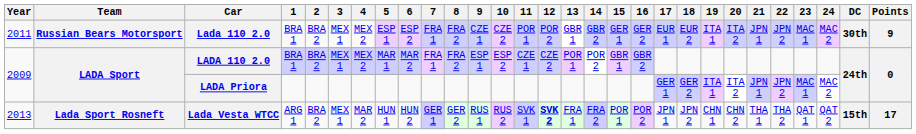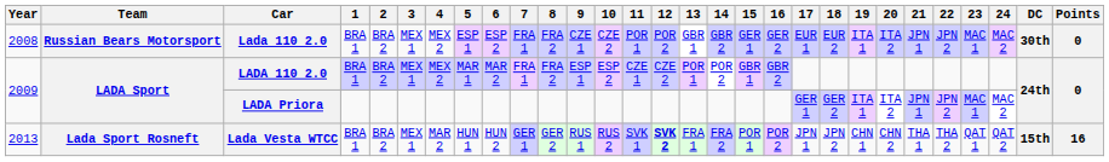 <table class="wikitable" style="text-align:center; font-size:85%">
 <tr>
 <th>Year</th>
 <th>Team</th>
 <th>Car</th>
 <th>1</th>
 <th>2</th>
 <th>3</th>
 <th>4</th>
 <th>5</th>
 <th>6</th>
 <th>7</th>
 <th>8</th>
 <th>9</th>
 <th>10</th>
 <th>11</th>
 <th>12</th>
 <th>13</th>
 <th>14</th>
 <th>15</th>
 <th>16</th>
 <th>17</th>
 <th>18</th>
 <th>19</th>
 <th>20</th>
 <th>21</th>
 <th>22</th>
 <th>23</th>
 <th>24</th>
 <th>DC</th>
 <th>Points</th>
 </tr>
 <tr>
-<td><a href='#'>2011</a></td>
+<td><a href='#'>2008</a></td>
 <th nowrap><a href='#'>Russian Bears Motorsport</a></th>
 <th nowrap><a href='#'>Lada 110 2.0</a></th>
 <td><a href='#'>BRA<br>1</a></td>
 <td><a href='#'>BRA<br>2</a></td>
 <td><a href='#'>MEX<br>1</a></td>
 <td><a href='#'>MEX<br>2</a></td>
 <td style="background:#EFCFFF;"><a href='#'>ESP<br>1</a><br></td>
 <td style="background:#EFCFFF;"><a href='#'>ESP<br>2</a><br></td>
 <td style="background:#CFCFFF;"><a href='#'>FRA<br>1</a><br></td>
 <td style="background:#CFCFFF;"><a href='#'>FRA<br>2</a><br></td>
 <td style="background:#CFCFFF;"><a href='#'>CZE<br>1</a><br></td>
 <td style="background:#EFCFFF;"><a href='#'>CZE<br>2</a><br></td>
 <td style="background:#CFCFFF;"><a href='#'>POR<br>1</a><br></td>
 <td style="background:#CFCFFF;"><a href='#'>POR<br>2</a><br></td>
 <td style="background:#FFFFFF;"><a href='#'>GBR<br>1</a><br></td>
 <td style="background:#CFCFFF;"><a href='#'>GBR<br>2</a><br></td>
 <td style="background:#CFCFFF;"><a href='#'>GER<br>1</a><br> </td>
 <td style="background:#CFCFFF;"><a href='#'>GER<br>2</a><br></td>
 <td style="background:#CFCFFF;"><a href='#'>EUR<br>1</a><br></td>
 <td style="background:#CFCFFF;"><a href='#'>EUR<br>2</a><br></td>
 <td style="background:#EFCFFF;"><a href='#'>ITA<br>1</a><br></td>
 <td style="background:#CFCFFF;"><a href='#'>ITA<br>2</a><br></td>
 <td style="background:#CFCFFF;"><a href='#'>JPN<br>1</a><br></td>
 <td style="background:#CFCFFF;"><a href='#'>JPN<br>2</a><br></td>
 <td style="background:#CFCFFF;"><a href='#'>MAC<br>1</a><br></td>
 <td style="background:#EFCFFF;"><a href='#'>MAC<br>2</a><br></td>
 <th>30th</th>
-<th>9</th>
+<th>0</th>
 </tr>
 <tr>
 <td rowspan=2><a href='#'>2009</a></td>
 <th rowspan=2 nowrap><a href='#'>LADA Sport</a></th>
 <th nowrap><a href='#'>LADA 110 2.0</a></th>
 <td style="background:#CFCFFF;"><a href='#'>BRA<br>1</a><br></td>
 <td style="background:#CFCFFF;"><a href='#'>BRA<br>2</a><br></td>
 <td style="background:#CFCFFF;"><a href='#'>MEX<br>1</a><br></td>
 <td style="background:#CFCFFF;"><a href='#'>MEX<br>2</a><br></td>
 <td style="background:#CFCFFF;"><a href='#'>MAR<br>1</a><br></td>
 <td style="background:#CFCFFF;"><a href='#'>MAR<br>2</a><br></td>
 <td style="background:#EFCFFF;"><a href='#'>FRA<br>1</a><br></td>
 <td style="background:#CFCFFF;"><a href='#'>FRA<br>2</a><br></td>
 <td style="background:#CFCFFF;"><a href='#'>ESP<br>1</a><br></td>
 <td style="background:#EFCFFF;"><a href='#'>ESP<br>2</a><br></td>
 <td style="background:#CFCFFF;"><a href='#'>CZE<br>1</a><br></td>
 <td style="background:#CFCFFF;"><a href='#'>CZE<br>2</a><br></td>
 <td style="background:#EFCFFF;"><a href='#'>POR<br>1</a><br></td>
 <td style="background:#FFFFFF;"><a href='#'>POR<br>2</a><br></td>
 <td style="background:#EFCFFF;"><a href='#'>GBR<br>1</a><br></td>
 <td style="background:#CFCFFF;"><a href='#'>GBR<br>2</a><br></td>
 <td></td>
 <td></td>
 <td></td>
 <td></td>
 <td></td>
 <td></td>
 <td></td>
 <td></td>
 <th rowspan=2>24th</th>
 <th rowspan=2>0</th>
 </tr>
 <tr>
 <th nowrap><a href='#'>LADA Priora</a></th>
 <td></td>
 <td></td>
 <td></td>
 <td></td>
 <td></td>
 <td></td>
 <td></td>
 <td></td>
 <td></td>
 <td></td>
 <td></td>
 <td></td>
 <td></td>
 <td></td>
 <td></td>
 <td></td>
 <td style="background:#CFCFFF;"><a href='#'>GER<br>1</a><br> </td>
 <td style="background:#CFCFFF;"><a href='#'>GER<br>2</a><br></td>
 <td style="background:#EFCFFF;"><a href='#'>ITA<br>1</a><br></td>
 <td style="background:#FFFFFF;"><a href='#'>ITA<br>2</a><br></td>
 <td style="background:#CFCFFF;"><a href='#'>JPN<br>1</a><br></td>
 <td style="background:#EFCFFF;"><a href='#'>JPN<br>2</a><br></td>
 <td style="background:#CFCFFF;"><a href='#'>MAC<br>1</a><br></td>
 <td style="background:#FFFFFF;"><a href='#'>MAC<br>2</a><br></td>
 </tr>
 <tr>
 <td><a href='#'>2013</a></td>
 <th nowrap><a href='#'>Lada Sport Rosneft</a></th>
 <th nowrap><a href='#'>Lada Vesta WTCC</a></th>
-<td><a href='#'>ARG<br>1</a></td>
+<td><a href='#'>BRA<br>1</a></td>
 <td><a href='#'>BRA<br>2</a></td>
 <td><a href='#'>MEX<br>1</a></td>
 <td><a href='#'>MAR<br>2</a></td>
 <td><a href='#'>HUN<br>1</a></td>
 <td><a href='#'>HUN<br>2</a></td>
 <td style="background:#CFCFFF;"><a href='#'>GER<br>1</a><br></td>
 <td style="background:#DFFFDF;"><a href='#'>GER<br>2</a><br></td>
 <td style="background:#DFFFDF;"><a href='#'>RUS<br>1</a><br></td>
 <td style="background:#EFCFFF;"><a href='#'>RUS<br>2</a><br></td>
 <td style="background:#CFCFFF;"><a href='#'>SVK<br>1</a><br></td>
 <td style="background:#DFFFDF;"><strong><a href='#'>SVK<br>2</a></strong><br></td>
 <td style="background:#DFFFDF;"><a href='#'>FRA<br>1</a><br></td>
 <td style="background:#CFCFFF;"><a href='#'>FRA<br>2</a><br></td>
 <td style="background:#DFFFDF;"><a href='#'>POR<br>1</a><br></td>
 <td style="background:#EFCFFF;"><a href='#'>POR<br>2</a><br></td>
 <td><a href='#'>JPN<br>1</a></td>
 <td><a href='#'>JPN<br>2</a></td>
 <td><a href='#'>CHN<br>1</a></td>
 <td><a href='#'>CHN<br>2</a></td>
 <td><a href='#'>THA<br>1</a></td>
 <td><a href='#'>THA<br>2</a></td>
 <td><a href='#'>QAT<br>1</a></td>
 <td><a href='#'>QAT<br>2</a></td>
 <th>15th</th>
-<th>17</th>
+<th>16</th>
 </tr>
 </table>
